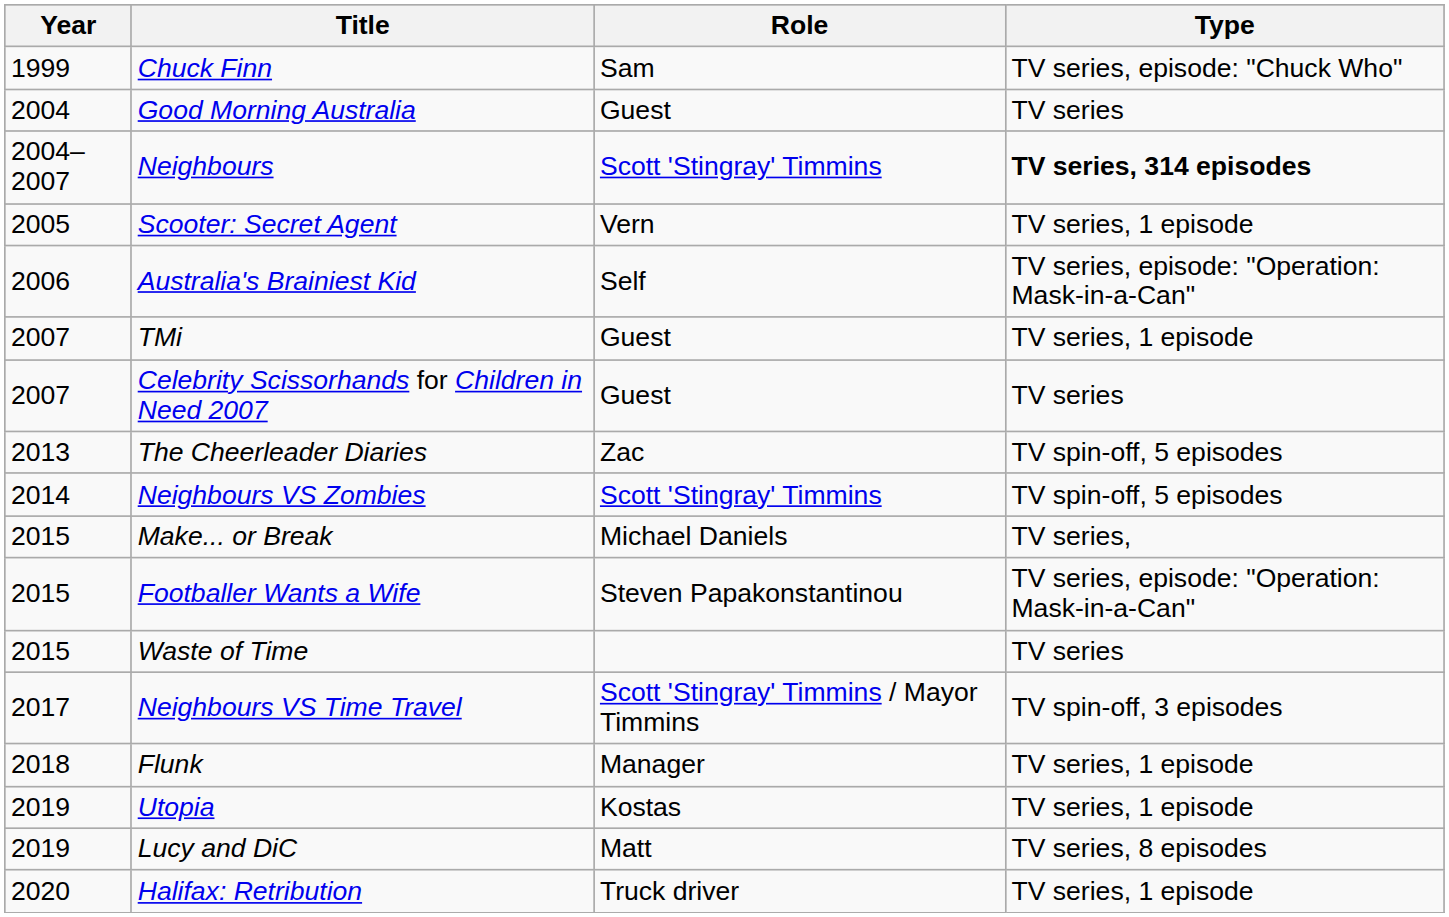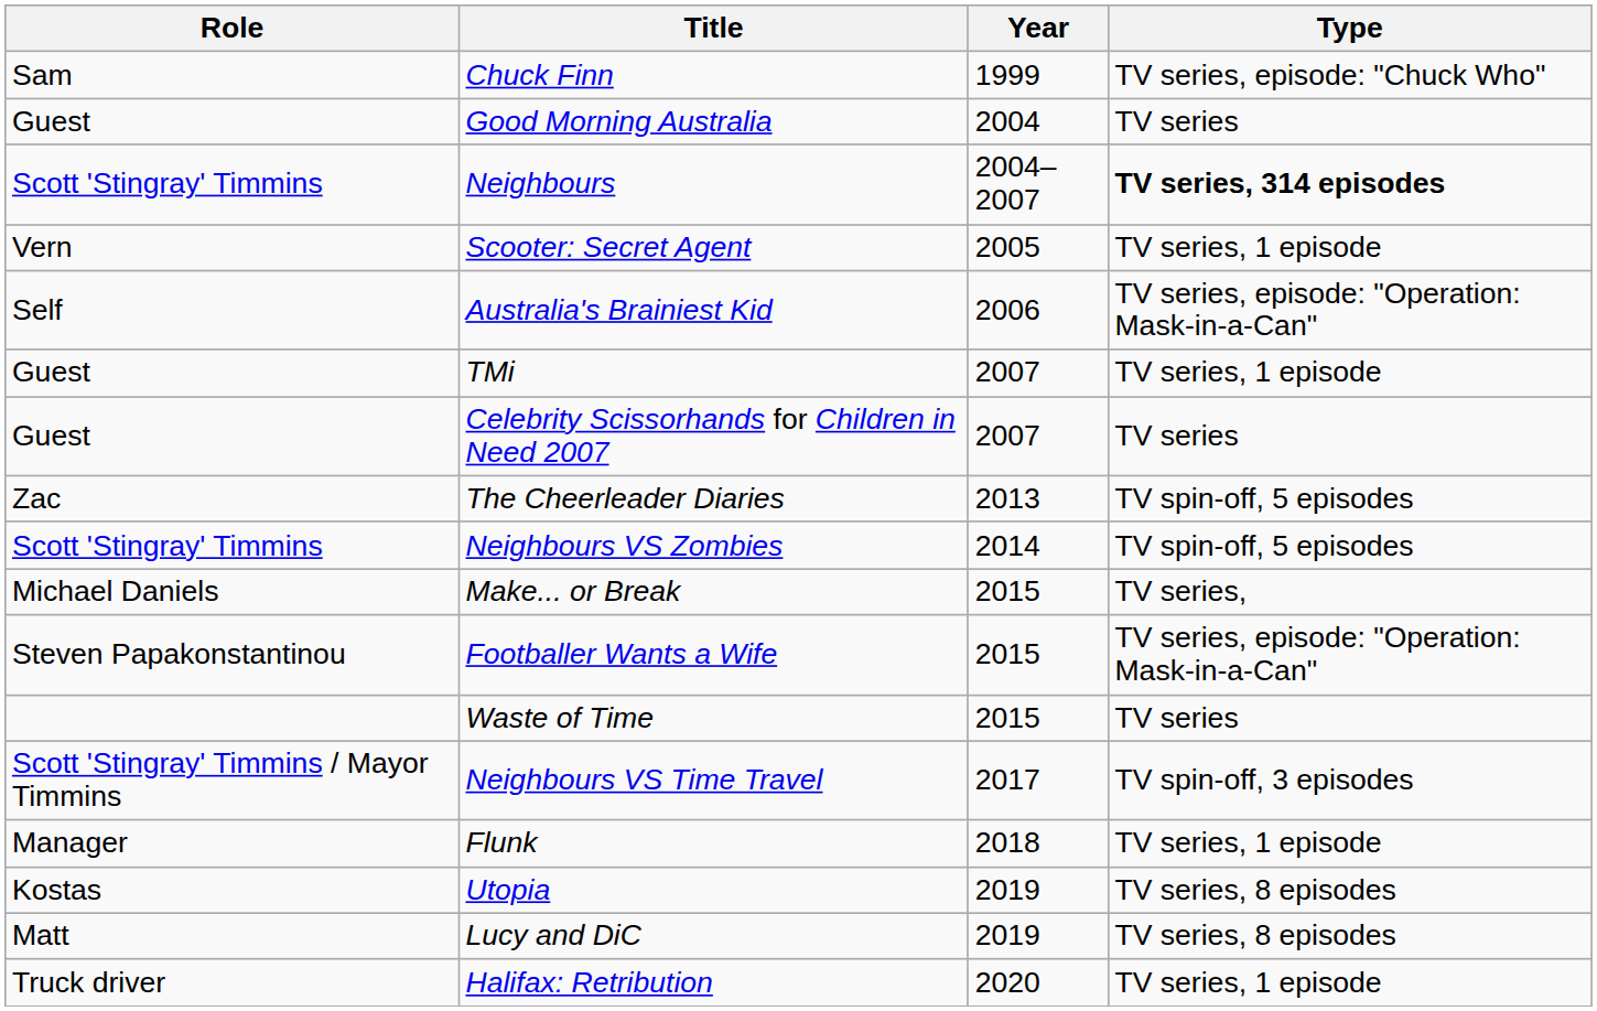 <table class="wikitable">
 <tr>
+<th>Role</th>
+<th>Title</th>
 <th>Year</th>
-<th>Title</th>
-<th>Role</th>
 <th>Type</th>
 </tr>
 <tr>
+<td>Sam</td>
+<td><em><a href='#'>Chuck Finn</a></em></td>
 <td>1999</td>
-<td><em><a href='#'>Chuck Finn</a></em></td>
-<td>Sam</td>
 <td>TV series, episode: "Chuck Who"</td>
 </tr>
 <tr>
+<td>Guest</td>
+<td><em><a href='#'>Good Morning Australia</a></em></td>
 <td>2004</td>
-<td><em><a href='#'>Good Morning Australia</a></em></td>
-<td>Guest</td>
 <td>TV series</td>
 </tr>
 <tr>
+<td><a href='#'>Scott 'Stingray' Timmins</a></td>
+<td><em><a href='#'>Neighbours</a></em></td>
 <td>2004–2007</td>
-<td><em><a href='#'>Neighbours</a></em></td>
-<td><a href='#'>Scott 'Stingray' Timmins</a></td>
 <td><strong>TV series, 314 episodes</strong></td>
 </tr>
 <tr>
+<td>Vern</td>
+<td><em><a href='#'>Scooter: Secret Agent</a></em></td>
 <td>2005</td>
-<td><em><a href='#'>Scooter: Secret Agent</a></em></td>
-<td>Vern</td>
 <td>TV series, 1 episode</td>
 </tr>
 <tr>
+<td>Self</td>
+<td><em><a href='#'>Australia's Brainiest Kid</a></em></td>
 <td>2006</td>
-<td><em><a href='#'>Australia's Brainiest Kid</a></em></td>
-<td>Self</td>
 <td>TV series, episode: "Operation: Mask-in-a-Can"</td>
 </tr>
 <tr>
+<td>Guest</td>
+<td><em>TMi</em></td>
 <td>2007</td>
-<td><em>TMi</em></td>
-<td>Guest</td>
 <td>TV series, 1 episode</td>
 </tr>
 <tr>
+<td>Guest</td>
+<td><em><a href='#'>Celebrity Scissorhands</a></em> for <em><a href='#'>Children in Need 2007</a></em></td>
 <td>2007</td>
-<td><em><a href='#'>Celebrity Scissorhands</a></em> for <em><a href='#'>Children in Need 2007</a></em></td>
-<td>Guest</td>
 <td>TV series</td>
 </tr>
 <tr>
+<td>Zac</td>
+<td><em>The Cheerleader Diaries</em></td>
 <td>2013</td>
-<td><em>The Cheerleader Diaries</em></td>
-<td>Zac</td>
 <td>TV spin-off, 5 episodes</td>
 </tr>
 <tr>
+<td><a href='#'>Scott 'Stingray' Timmins</a></td>
+<td><em><a href='#'>Neighbours VS Zombies</a></em></td>
 <td>2014</td>
-<td><em><a href='#'>Neighbours VS Zombies</a></em></td>
-<td><a href='#'>Scott 'Stingray' Timmins</a></td>
 <td>TV spin-off, 5 episodes</td>
 </tr>
 <tr>
+<td>Michael Daniels</td>
+<td><em>Make... or Break</em></td>
 <td>2015</td>
-<td><em>Make... or Break</em></td>
-<td>Michael Daniels</td>
 <td>TV series,</td>
 </tr>
 <tr>
+<td>Steven Papakonstantinou</td>
+<td><em><a href='#'>Footballer Wants a Wife</a></em></td>
 <td>2015</td>
-<td><em><a href='#'>Footballer Wants a Wife</a></em></td>
-<td>Steven Papakonstantinou</td>
 <td>TV series, episode: "Operation: Mask-in-a-Can"</td>
 </tr>
 <tr>
+<td></td>
+<td><em>Waste of Time</em></td>
 <td>2015</td>
-<td><em>Waste of Time</em></td>
-<td></td>
 <td>TV series</td>
 </tr>
 <tr>
+<td><a href='#'>Scott 'Stingray' Timmins</a> / Mayor Timmins</td>
+<td><em><a href='#'>Neighbours VS Time Travel</a></em></td>
 <td>2017</td>
-<td><em><a href='#'>Neighbours VS Time Travel</a></em></td>
-<td><a href='#'>Scott 'Stingray' Timmins</a> / Mayor Timmins</td>
 <td>TV spin-off, 3 episodes</td>
 </tr>
 <tr>
+<td>Manager</td>
+<td><em>Flunk</em></td>
 <td>2018</td>
-<td><em>Flunk</em></td>
-<td>Manager</td>
 <td>TV series, 1 episode</td>
 </tr>
 <tr>
+<td>Kostas</td>
+<td><em><a href='#'>Utopia</a></em></td>
 <td>2019</td>
-<td><em><a href='#'>Utopia</a></em></td>
-<td>Kostas</td>
-<td>TV series, 1 episode</td>
-</tr>
-<tr>
-<td>2019</td>
-<td><em>Lucy and DiC</em></td>
-<td>Matt</td>
 <td>TV series, 8 episodes</td>
 </tr>
 <tr>
+<td>Matt</td>
+<td><em>Lucy and DiC</em></td>
+<td>2019</td>
+<td>TV series, 8 episodes</td>
+</tr>
+<tr>
+<td>Truck driver</td>
+<td><em><a href='#'>Halifax: Retribution</a></em></td>
 <td>2020</td>
-<td><em><a href='#'>Halifax: Retribution</a></em></td>
-<td>Truck driver</td>
 <td>TV series, 1 episode</td>
 </tr>
 </table>
